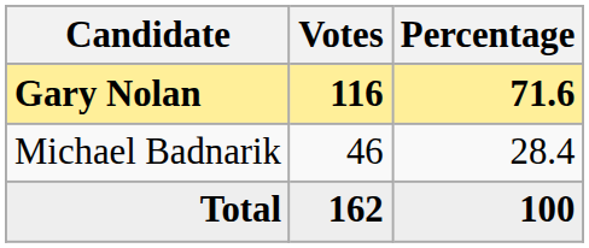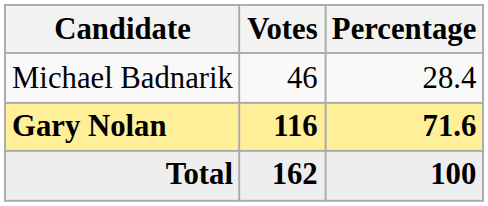 <table class="wikitable" style="text-align:right;">
 <tr>
 <th>Candidate</th>
 <th>Votes</th>
 <th>Percentage</th>
 </tr>
+<tr>
+<td style="text-align:left;">Michael Badnarik</td>
+<td>46</td>
+<td>28.4</td>
+</tr>
 <tr style="background:#ffef99;">
 <td style="text-align:left;"><strong>Gary Nolan</strong></td>
 <td><strong>116</strong></td>
 <td><strong>71.6</strong></td>
-</tr>
-<tr>
-<td style="text-align:left;">Michael Badnarik</td>
-<td>46</td>
-<td>28.4</td>
 </tr>
 <tr style="background:#eee;">
 <td style="margin-right:0.50px"><strong>Total</strong></td>
 <td style="margin-right:0.50px"><strong>162</strong></td>
 <td style="margin-right:0.50px"><strong>100</strong></td>
 </tr>
 </table>
